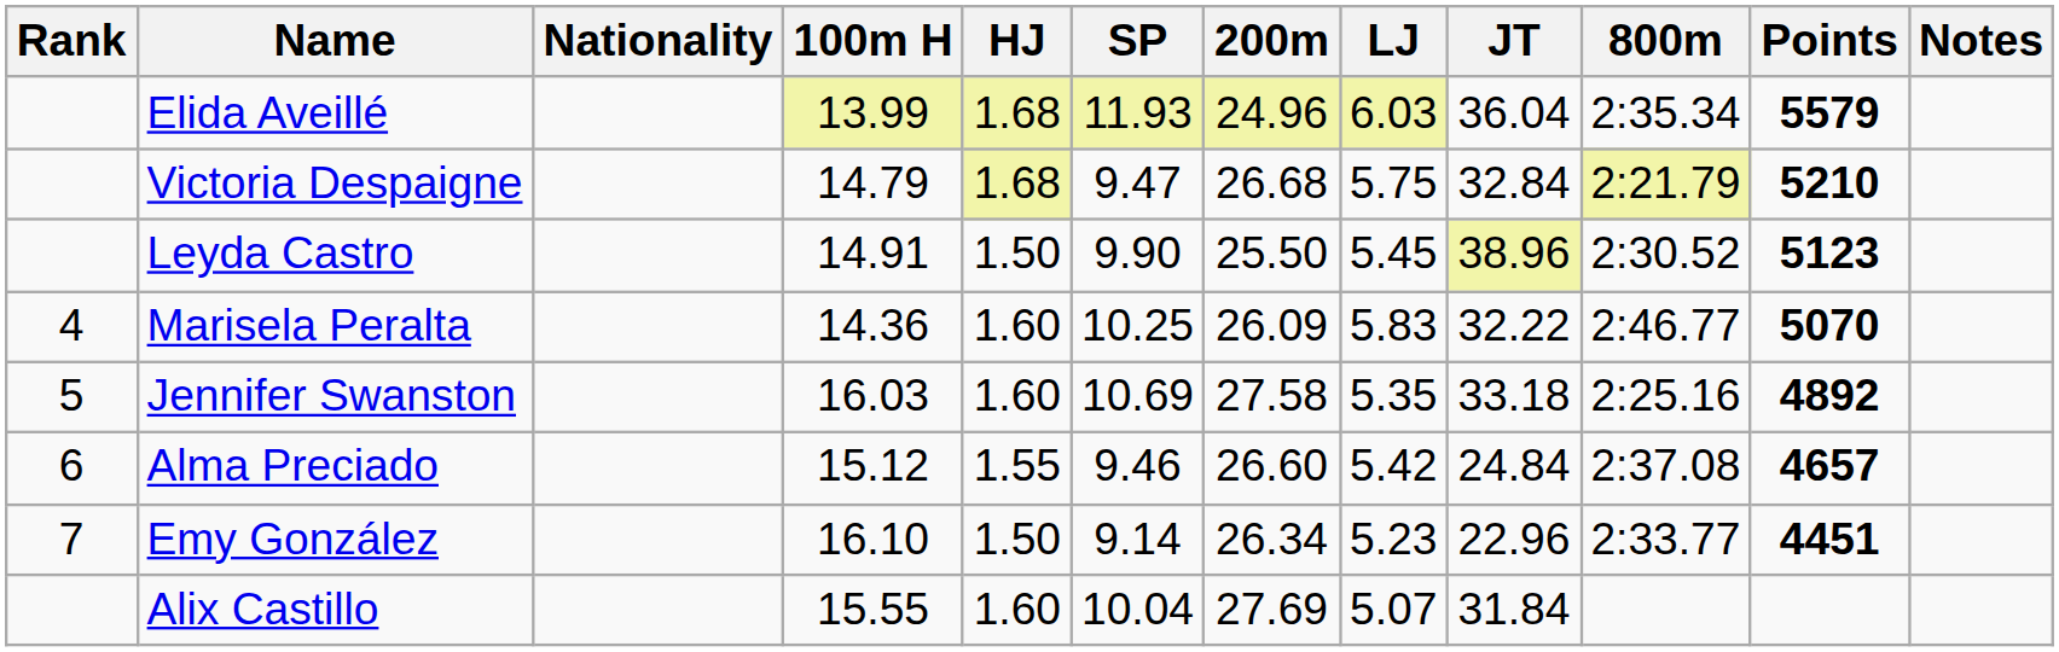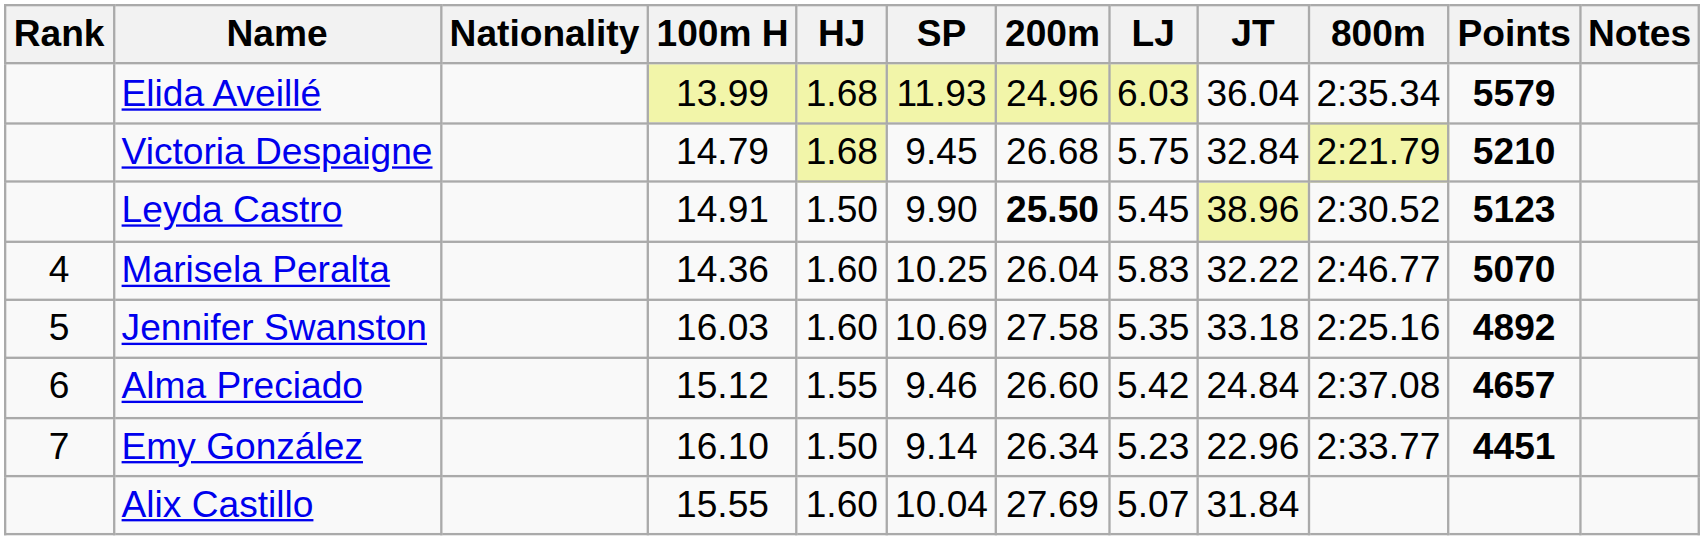 <table class="wikitable sortable" style="text-align:center">
 <tr>
 <th>Rank</th>
 <th>Name</th>
 <th>Nationality</th>
 <th>100m H</th>
 <th>HJ</th>
 <th>SP</th>
 <th>200m</th>
 <th>LJ</th>
 <th>JT</th>
 <th>800m</th>
 <th>Points</th>
 <th>Notes</th>
 </tr>
 <tr>
 <td></td>
 <td align=left><a href='#'>Elida Aveillé</a></td>
 <td align=left></td>
 <td bgcolor=#F2F5A9>13.99</td>
 <td bgcolor=#F2F5A9>1.68</td>
 <td bgcolor=#F2F5A9>11.93</td>
 <td bgcolor=#F2F5A9>24.96</td>
 <td bgcolor=#F2F5A9>6.03</td>
 <td>36.04</td>
 <td>2:35.34</td>
 <td><strong>5579</strong></td>
 <td></td>
 </tr>
 <tr>
 <td></td>
 <td align=left><a href='#'>Victoria Despaigne</a></td>
 <td align=left></td>
 <td>14.79</td>
 <td bgcolor=#F2F5A9>1.68</td>
-<td>9.47</td>
+<td>9.45</td>
 <td>26.68</td>
 <td>5.75</td>
 <td>32.84</td>
 <td bgcolor=#F2F5A9>2:21.79</td>
 <td><strong>5210</strong></td>
 <td></td>
 </tr>
 <tr>
 <td></td>
 <td align=left><a href='#'>Leyda Castro</a></td>
 <td align=left></td>
 <td>14.91</td>
 <td>1.50</td>
 <td>9.90</td>
-<td>25.50</td>
+<td><strong>25.50</strong></td>
 <td>5.45</td>
 <td bgcolor=#F2F5A9>38.96</td>
 <td>2:30.52</td>
 <td><strong>5123</strong></td>
 <td></td>
 </tr>
 <tr>
 <td>4</td>
 <td align=left><a href='#'>Marisela Peralta</a></td>
 <td align=left></td>
 <td>14.36</td>
 <td>1.60</td>
 <td>10.25</td>
-<td>26.09</td>
+<td>26.04</td>
 <td>5.83</td>
 <td>32.22</td>
 <td>2:46.77</td>
 <td><strong>5070</strong></td>
 <td></td>
 </tr>
 <tr>
 <td>5</td>
 <td align=left><a href='#'>Jennifer Swanston</a></td>
 <td align=left></td>
 <td>16.03</td>
 <td>1.60</td>
 <td>10.69</td>
 <td>27.58</td>
 <td>5.35</td>
 <td>33.18</td>
 <td>2:25.16</td>
 <td><strong>4892</strong></td>
 <td></td>
 </tr>
 <tr>
 <td>6</td>
 <td align=left><a href='#'>Alma Preciado</a></td>
 <td align=left></td>
 <td>15.12</td>
 <td>1.55</td>
 <td>9.46</td>
 <td>26.60</td>
 <td>5.42</td>
 <td>24.84</td>
 <td>2:37.08</td>
 <td><strong>4657</strong></td>
 <td></td>
 </tr>
 <tr>
 <td>7</td>
 <td align=left><a href='#'>Emy González</a></td>
 <td align=left></td>
 <td>16.10</td>
 <td>1.50</td>
 <td>9.14</td>
 <td>26.34</td>
 <td>5.23</td>
 <td>22.96</td>
 <td>2:33.77</td>
 <td><strong>4451</strong></td>
 <td></td>
 </tr>
 <tr>
 <td></td>
 <td align=left><a href='#'>Alix Castillo</a></td>
 <td align=left></td>
 <td>15.55</td>
 <td>1.60</td>
 <td>10.04</td>
 <td>27.69</td>
 <td>5.07</td>
 <td>31.84</td>
 <td></td>
 <td></td>
 <td></td>
 </tr>
 </table>
